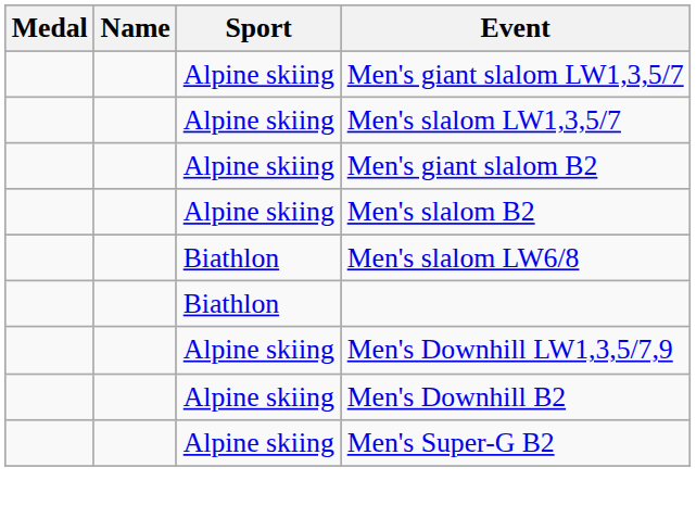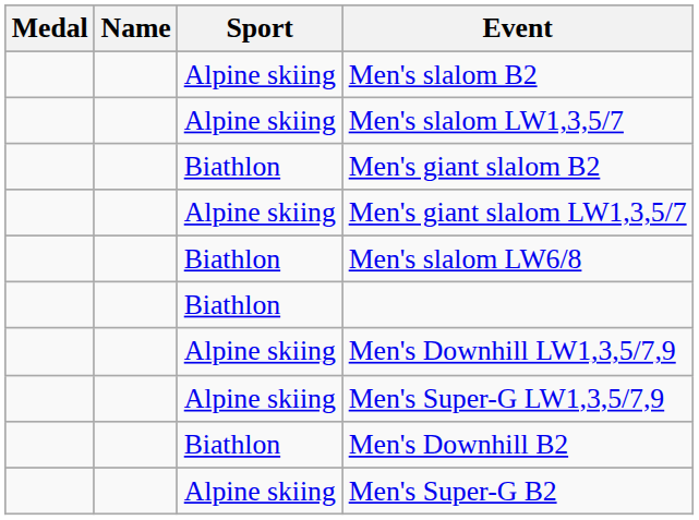 <table class="wikitable sortable" style="font-size:95%">
 <tr>
 <th>Medal</th>
 <th>Name</th>
 <th>Sport</th>
 <th>Event</th>
 </tr>
 <tr>
 <td></td>
 <td></td>
 <td><a href='#'>Alpine skiing</a></td>
-<td><a href='#'>Men's giant slalom LW1,3,5/7</a></td>
+<td><a href='#'>Men's slalom B2</a></td>
 </tr>
 <tr>
 <td></td>
 <td></td>
 <td><a href='#'>Alpine skiing</a></td>
 <td><a href='#'>Men's slalom LW1,3,5/7</a></td>
 </tr>
 <tr>
 <td></td>
 <td></td>
-<td><a href='#'>Alpine skiing</a></td>
+<td><a href='#'>Biathlon</a></td>
 <td><a href='#'>Men's giant slalom B2</a></td>
 </tr>
 <tr>
 <td></td>
 <td></td>
 <td><a href='#'>Alpine skiing</a></td>
-<td><a href='#'>Men's slalom B2</a></td>
+<td><a href='#'>Men's giant slalom LW1,3,5/7</a></td>
 </tr>
 <tr>
 <td></td>
 <td></td>
 <td><a href='#'>Biathlon</a></td>
 <td><a href='#'>Men's slalom LW6/8</a></td>
 </tr>
 <tr>
 <td></td>
 <td></td>
 <td><a href='#'>Biathlon</a></td>
 <td></td>
 </tr>
 <tr>
 <td></td>
 <td></td>
 <td><a href='#'>Alpine skiing</a></td>
 <td><a href='#'>Men's Downhill LW1,3,5/7,9</a></td>
 </tr>
 <tr>
 <td></td>
 <td></td>
 <td><a href='#'>Alpine skiing</a></td>
+<td><a href='#'>Men's Super-G LW1,3,5/7,9</a></td>
+</tr>
+<tr>
+<td></td>
+<td></td>
+<td><a href='#'>Biathlon</a></td>
 <td><a href='#'>Men's Downhill B2</a></td>
 </tr>
 <tr>
 <td></td>
 <td></td>
 <td><a href='#'>Alpine skiing</a></td>
 <td><a href='#'>Men's Super-G B2</a></td>
 </tr>
 </table>
